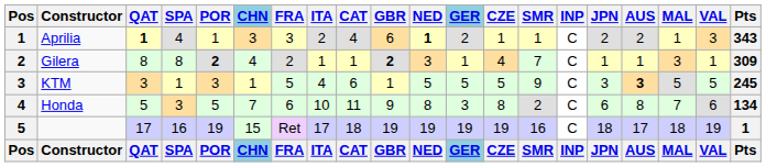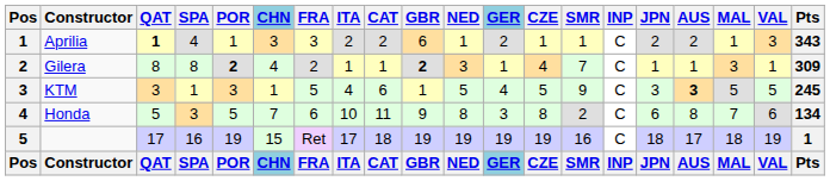 <table class="wikitable" style="font-size:85%; text-align:center">
 <tr valign="top">
 <th valign="middle" scope-"col">Pos</th>
 <th valign="middle" scope="col">Constructor</th>
 <th><a href='#'>QAT</a><br></th>
 <th><a href='#'>SPA</a><br></th>
 <th><a href='#'>POR</a><br></th>
 <th style="background:#8fcfdf;"><a href='#'>CHN</a><br></th>
 <th><a href='#'>FRA</a><br></th>
 <th><a href='#'>ITA</a><br></th>
 <th><a href='#'>CAT</a><br></th>
 <th><a href='#'>GBR</a><br></th>
 <th><a href='#'>NED</a><br></th>
 <th style="background:#8fcfdf;"><a href='#'>GER</a><br></th>
 <th><a href='#'>CZE</a><br></th>
 <th><a href='#'>SMR</a><br></th>
 <th><a href='#'>INP</a><br></th>
 <th><a href='#'>JPN</a><br></th>
 <th><a href='#'>AUS</a><br></th>
 <th><a href='#'>MAL</a><br></th>
 <th><a href='#'>VAL</a><br></th>
 <th valign="middle">Pts</th>
 </tr>
 <tr>
 <th>1</th>
 <td align="left"> <a href='#'>Aprilia</a></td>
 <td style="background:#ffffbf;"><strong>1</strong></td>
 <td style="background:#dfdfdf;">4</td>
 <td style="background:#ffffbf;">1</td>
 <td style="background:#ffdf9f;">3</td>
 <td style="background:#ffffbf;">3</td>
 <td style="background:#dfdfdf;">2</td>
-<td style="background:#dfdfdf;">4</td>
+<td style="background:#dfdfdf;">2</td>
 <td style="background:#ffdf9f;">6</td>
-<td style="background:#ffffbf;"><strong>1</strong></td>
+<td style="background:#ffffbf;">1</td>
 <td style="background:#dfdfdf;">2</td>
 <td style="background:#ffffbf;">1</td>
 <td style="background:#ffffbf;">1</td>
 <td style="background:#ffffff;">C</td>
 <td style="background:#dfdfdf;">2</td>
 <td style="background:#dfdfdf;">2</td>
 <td style="background:#ffffbf;">1</td>
 <td style="background:#ffdf9f;">3</td>
 <th>343</th>
 </tr>
 <tr>
 <th>2</th>
 <td align="left"> <a href='#'>Gilera</a></td>
 <td style="background:#dfffdf;">8</td>
 <td style="background:#dfffdf;">8</td>
 <td style="background:#dfdfdf;"><strong>2</strong></td>
 <td style="background:#dfffdf;">4</td>
 <td style="background:#dfdfdf;">2</td>
 <td style="background:#ffffbf;">1</td>
 <td style="background:#ffffbf;">1</td>
 <td style="background:#dfdfdf;"><strong>2</strong></td>
 <td style="background:#ffdf9f;">3</td>
 <td style="background:#ffffbf;">1</td>
 <td style="background:#ffdf9f;">4</td>
 <td style="background:#dfffdf;">7</td>
 <td style="background:#ffffff;">C</td>
 <td style="background:#ffffbf;">1</td>
 <td style="background:#ffffbf;">1</td>
 <td style="background:#ffdf9f;">3</td>
 <td style="background:#ffffbf;">1</td>
 <th>309</th>
 </tr>
 <tr>
 <th>3</th>
 <td align="left"> <a href='#'>KTM</a></td>
 <td style="background:#ffdf9f;">3</td>
 <td style="background:#ffffbf;">1</td>
 <td style="background:#ffdf9f;">3</td>
 <td style="background:#ffffbf;">1</td>
 <td style="background:#dfffdf;">5</td>
 <td style="background:#dfffdf;">4</td>
 <td style="background:#dfffdf;">6</td>
 <td style="background:#ffffbf;">1</td>
 <td style="background:#dfffdf;">5</td>
-<td style="background:#dfffdf;">5</td>
+<td style="background:#dfffdf;">4</td>
 <td style="background:#dfffdf;">5</td>
 <td style="background:#dfffdf;">9</td>
 <td style="background:#ffffff;">C</td>
 <td style="background:#dfffdf;">3</td>
 <td style="background:#ffdf9f;"><strong>3</strong></td>
 <td style="background:#dfdfdf;">5</td>
 <td style="background:#dfffdf;">5</td>
 <th>245</th>
 </tr>
 <tr>
 <th>4</th>
 <td align="left"> <a href='#'>Honda</a></td>
 <td style="background:#dfffdf;">5</td>
 <td style="background:#ffdf9f;">3</td>
 <td style="background:#dfffdf;">5</td>
 <td style="background:#dfffdf;">7</td>
 <td style="background:#dfffdf;">6</td>
 <td style="background:#dfffdf;">10</td>
 <td style="background:#dfffdf;">11</td>
 <td style="background:#dfffdf;">9</td>
 <td style="background:#dfffdf;">8</td>
 <td style="background:#dfffdf;">3</td>
 <td style="background:#dfffdf;">8</td>
 <td style="background:#dfdfdf;">2</td>
 <td style="background:#ffffff;">C</td>
 <td style="background:#dfffdf;">6</td>
 <td style="background:#dfffdf;">8</td>
 <td style="background:#dfffdf;">7</td>
 <td style="background:#dfdfdf;">6</td>
 <th>134</th>
 </tr>
 <tr>
 <th>5</th>
 <td align="left"></td>
 <td style="background:#cfcfff;">17</td>
 <td style="background:#cfcfff;">16</td>
 <td style="background:#cfcfff;">19</td>
 <td style="background:#dfffdf;">15</td>
 <td style="background:#efcfff;">Ret</td>
 <td style="background:#cfcfff;">17</td>
 <td style="background:#cfcfff;">18</td>
 <td style="background:#cfcfff;">19</td>
 <td style="background:#cfcfff;">19</td>
 <td style="background:#cfcfff;">19</td>
 <td style="background:#cfcfff;">19</td>
 <td style="background:#cfcfff;">16</td>
 <td style="background:#ffffff;">C</td>
 <td style="background:#cfcfff;">18</td>
 <td style="background:#cfcfff;">17</td>
 <td style="background:#cfcfff;">18</td>
 <td style="background:#cfcfff;">19</td>
 <th>1</th>
 </tr>
 <tr valign="top">
 <th valign="middle">Pos</th>
 <th valign="middle" scope="col">Constructor</th>
 <th><a href='#'>QAT</a><br></th>
 <th><a href='#'>SPA</a><br></th>
 <th><a href='#'>POR</a><br></th>
 <th style="background:#8fcfdf;"><a href='#'>CHN</a><br></th>
 <th><a href='#'>FRA</a><br></th>
 <th><a href='#'>ITA</a><br></th>
 <th><a href='#'>CAT</a><br></th>
 <th><a href='#'>GBR</a><br></th>
 <th><a href='#'>NED</a><br></th>
 <th style="background:#8fcfdf;"><a href='#'>GER</a><br></th>
 <th><a href='#'>CZE</a><br></th>
 <th><a href='#'>SMR</a><br></th>
 <th><a href='#'>INP</a><br></th>
 <th><a href='#'>JPN</a><br></th>
 <th><a href='#'>AUS</a><br></th>
 <th><a href='#'>MAL</a><br></th>
 <th><a href='#'>VAL</a><br></th>
 <th valign="middle">Pts</th>
 </tr>
 </table>
